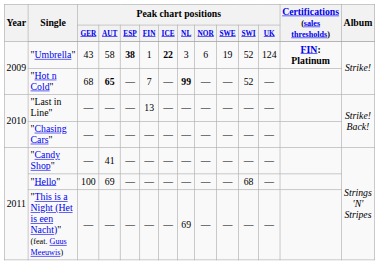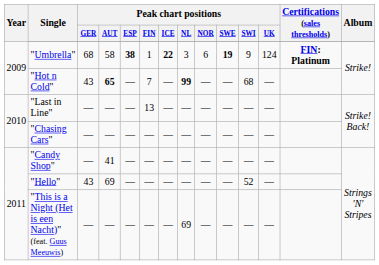 <table class="wikitable" style=text-align:center;>
 <tr>
 <th rowspan="2">Year</th>
 <th rowspan="2">Single</th>
 <th colspan="10">Peak chart positions</th>
 <th rowspan="2"><a href='#'>Certifications</a><br><small>(<a href='#'>sales thresholds</a>)</small></th>
 <th rowspan="2">Album</th>
 </tr>
 <tr>
 <th style="width:4em;font-size:75%"><a href='#'>GER</a><br></th>
 <th style="width:4em;font-size:75%"><a href='#'>AUT</a><br></th>
 <th style="width:4em;font-size:75%"><a href='#'>ESP</a><br></th>
 <th style="width:4em;font-size:75%"><a href='#'>FIN</a><br></th>
 <th style="width:4em;font-size:75%"><a href='#'>ICE</a><br></th>
 <th style="width:4em;font-size:75%"><a href='#'>NL</a><br></th>
 <th style="width:4em;font-size:75%"><a href='#'>NOR</a><br></th>
 <th style="width:4em;font-size:75%"><a href='#'>SWE</a><br></th>
 <th style="width:4em;font-size:75%"><a href='#'>SWI</a><br></th>
 <th style="width:4em;font-size:75%"><a href='#'>UK</a><br></th>
 </tr>
 <tr>
 <td rowspan="3">2009</td>
 </tr>
 <tr>
 <td align="left">"<a href='#'>Umbrella</a>"</td>
-<td>43</td>
+<td>68</td>
 <td>58</td>
 <td><strong>38</strong></td>
 <td>1</td>
 <td><strong>22</strong></td>
 <td>3</td>
 <td>6</td>
-<td>19</td>
-<td>52</td>
+<td><strong>19</strong></td>
+<td>9</td>
 <td>124</td>
 <td><strong><a href='#'>FIN</a>: Platinum</strong></td>
 <td align="center" rowspan="2"><em>Strike!</em></td>
 </tr>
 <tr>
 <td align="left">"<a href='#'>Hot n Cold</a>"</td>
-<td>68</td>
+<td>43</td>
 <td><strong>65</strong></td>
 <td>—</td>
 <td>7</td>
 <td>—</td>
 <td><strong>99</strong></td>
 <td>—</td>
 <td>—</td>
-<td>52</td>
+<td>68</td>
 <td>—</td>
 <td></td>
 </tr>
 <tr>
 <td rowspan="2">2010</td>
 <td align="left">"Last in Line"</td>
 <td>—</td>
 <td>—</td>
 <td>—</td>
 <td>13</td>
 <td>—</td>
 <td>—</td>
 <td>—</td>
 <td>—</td>
 <td>—</td>
 <td>—</td>
 <td></td>
 <td align="center" rowspan="2"><em>Strike! Back!</em></td>
 </tr>
 <tr>
 <td align="left">"<a href='#'>Chasing Cars</a>"</td>
 <td>—</td>
 <td>—</td>
 <td>—</td>
 <td>—</td>
 <td>—</td>
 <td>—</td>
 <td>—</td>
 <td>—</td>
 <td>—</td>
 <td>—</td>
 <td></td>
 </tr>
 <tr>
 <td rowspan="3">2011</td>
 <td align="left">"<a href='#'>Candy Shop</a>"</td>
 <td>—</td>
 <td>41</td>
 <td>—</td>
 <td>—</td>
 <td>—</td>
 <td>—</td>
 <td>—</td>
 <td>—</td>
 <td>—</td>
 <td>—</td>
 <td></td>
 <td align="center" rowspan="3"><em>Strings 'N' Stripes</em></td>
 </tr>
 <tr>
 <td align="left">"<a href='#'>Hello</a>"</td>
-<td>100</td>
+<td>43</td>
 <td>69</td>
 <td>—</td>
 <td>—</td>
 <td>—</td>
 <td>—</td>
 <td>—</td>
 <td>—</td>
-<td>68</td>
+<td>52</td>
 <td>—</td>
 <td></td>
 </tr>
 <tr>
 <td align="left">"<a href='#'>This is a Night (Het is een Nacht)</a>" <small>(feat. <a href='#'>Guus Meeuwis</a>)</small></td>
 <td>—</td>
 <td>—</td>
 <td>—</td>
 <td>—</td>
 <td>—</td>
 <td>69</td>
 <td>—</td>
 <td>—</td>
 <td>—</td>
 <td>—</td>
 <td></td>
 </tr>
 </table>
